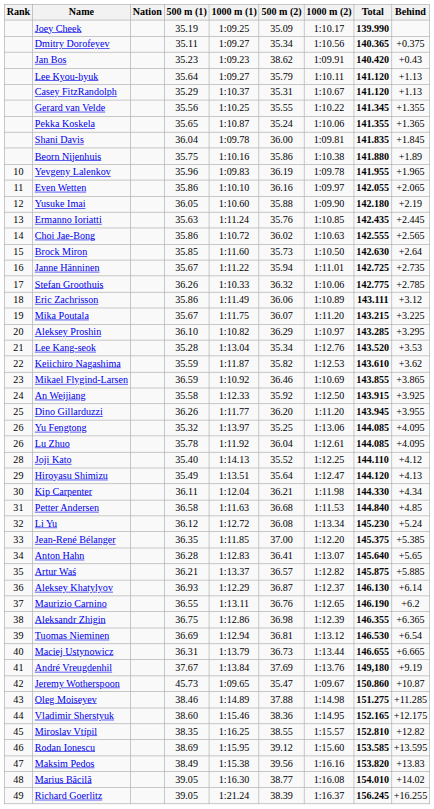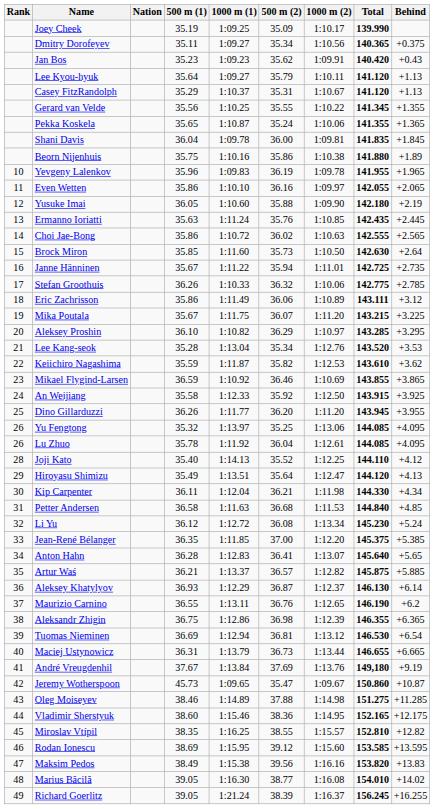 <table class="wikitable sortable" style="text-align:center">
 <tr>
 <th>Rank</th>
 <th>Name</th>
 <th>Nation</th>
 <th>500 m (1)</th>
 <th>1000 m (1)</th>
 <th>500 m (2)</th>
 <th>1000 m (2)</th>
 <th>Total</th>
 <th>Behind</th>
 </tr>
 <tr>
 <td></td>
 <td align=left><a href='#'>Joey Cheek</a></td>
 <td align=left></td>
 <td>35.19</td>
 <td>1:09.25</td>
 <td>35.09</td>
 <td>1:10.17</td>
 <td><strong>139.990</strong></td>
 <td></td>
 </tr>
 <tr>
 <td></td>
 <td align=left><a href='#'>Dmitry Dorofeyev</a></td>
 <td align=left></td>
 <td>35.11</td>
 <td>1:09.27</td>
 <td>35.34</td>
 <td>1:10.56</td>
 <td><strong>140.365</strong></td>
 <td>+0.375</td>
 </tr>
 <tr>
 <td></td>
 <td align=left><a href='#'>Jan Bos</a></td>
 <td align=left></td>
 <td>35.23</td>
 <td>1:09.23</td>
-<td>38.62</td>
+<td>35.62</td>
 <td>1:09.91</td>
 <td><strong>140.420</strong></td>
 <td>+0.43</td>
 </tr>
 <tr>
 <td></td>
 <td align=left><a href='#'>Lee Kyou-hyuk</a></td>
 <td align=left></td>
 <td>35.64</td>
 <td>1:09.27</td>
 <td>35.79</td>
 <td>1:10.11</td>
 <td><strong>141.120</strong></td>
 <td>+1.13</td>
 </tr>
 <tr>
 <td></td>
 <td align=left><a href='#'>Casey FitzRandolph</a></td>
 <td align=left></td>
 <td>35.29</td>
 <td>1:10.37</td>
 <td>35.31</td>
 <td>1:10.67</td>
 <td><strong>141.120</strong></td>
 <td>+1.13</td>
 </tr>
 <tr>
 <td></td>
 <td align=left><a href='#'>Gerard van Velde</a></td>
 <td align=left></td>
 <td>35.56</td>
 <td>1:10.25</td>
 <td>35.55</td>
 <td>1:10.22</td>
 <td><strong>141.345</strong></td>
 <td>+1.355</td>
 </tr>
 <tr>
 <td></td>
 <td align=left><a href='#'>Pekka Koskela</a></td>
 <td align=left></td>
 <td>35.65</td>
 <td>1:10.87</td>
 <td>35.24</td>
 <td>1:10.06</td>
 <td><strong>141.355</strong></td>
 <td>+1.365</td>
 </tr>
 <tr>
 <td></td>
 <td align=left><a href='#'>Shani Davis</a></td>
 <td align=left></td>
 <td>36.04</td>
 <td>1:09.78</td>
 <td>36.00</td>
 <td>1:09.81</td>
 <td><strong>141.835</strong></td>
 <td>+1.845</td>
 </tr>
 <tr>
 <td></td>
 <td align=left><a href='#'>Beorn Nijenhuis</a></td>
 <td align=left></td>
 <td>35.75</td>
 <td>1:10.16</td>
 <td>35.86</td>
 <td>1:10.38</td>
 <td><strong>141.880</strong></td>
 <td>+1.89</td>
 </tr>
 <tr>
 <td>10</td>
 <td align=left><a href='#'>Yevgeny Lalenkov</a></td>
 <td align=left></td>
 <td>35.96</td>
 <td>1:09.83</td>
 <td>36.19</td>
 <td>1:09.78</td>
 <td><strong>141.955</strong></td>
 <td>+1.965</td>
 </tr>
 <tr>
 <td>11</td>
 <td align=left><a href='#'>Even Wetten</a></td>
 <td align=left></td>
 <td>35.86</td>
 <td>1:10.10</td>
 <td>36.16</td>
 <td>1:09.97</td>
 <td><strong>142.055</strong></td>
 <td>+2.065</td>
 </tr>
 <tr>
 <td>12</td>
 <td align=left><a href='#'>Yusuke Imai</a></td>
 <td align=left></td>
 <td>36.05</td>
 <td>1:10.60</td>
 <td>35.88</td>
 <td>1:09.90</td>
 <td><strong>142.180</strong></td>
 <td>+2.19</td>
 </tr>
 <tr>
 <td>13</td>
 <td align=left><a href='#'>Ermanno Ioriatti</a></td>
 <td align=left></td>
 <td>35.63</td>
 <td>1:11.24</td>
 <td>35.76</td>
 <td>1:10.85</td>
 <td><strong>142.435</strong></td>
 <td>+2.445</td>
 </tr>
 <tr>
 <td>14</td>
 <td align=left><a href='#'>Choi Jae-Bong</a></td>
 <td align=left></td>
 <td>35.86</td>
 <td>1:10.72</td>
 <td>36.02</td>
 <td>1:10.63</td>
 <td><strong>142.555</strong></td>
 <td>+2.565</td>
 </tr>
 <tr>
 <td>15</td>
 <td align=left><a href='#'>Brock Miron</a></td>
 <td align=left></td>
 <td>35.85</td>
 <td>1:11.60</td>
 <td>35.73</td>
 <td>1:10.50</td>
 <td><strong>142.630</strong></td>
 <td>+2.64</td>
 </tr>
 <tr>
 <td>16</td>
 <td align=left><a href='#'>Janne Hänninen</a></td>
 <td align=left></td>
 <td>35.67</td>
 <td>1:11.22</td>
 <td>35.94</td>
 <td>1:11.01</td>
 <td><strong>142.725</strong></td>
 <td>+2.735</td>
 </tr>
 <tr>
 <td>17</td>
 <td align=left><a href='#'>Stefan Groothuis</a></td>
 <td align=left></td>
 <td>36.26</td>
 <td>1:10.33</td>
 <td>36.32</td>
 <td>1:10.06</td>
 <td><strong>142.775</strong></td>
 <td>+2.785</td>
 </tr>
 <tr>
 <td>18</td>
 <td align=left><a href='#'>Eric Zachrisson</a></td>
 <td align=left></td>
 <td>35.86</td>
 <td>1:11.49</td>
 <td>36.06</td>
 <td>1:10.89</td>
 <td><strong>143.111</strong></td>
 <td>+3.12</td>
 </tr>
 <tr>
 <td>19</td>
 <td align=left><a href='#'>Mika Poutala</a></td>
 <td align=left></td>
 <td>35.67</td>
 <td>1:11.75</td>
 <td>36.07</td>
 <td>1:11.20</td>
 <td><strong>143.215</strong></td>
 <td>+3.225</td>
 </tr>
 <tr>
 <td>20</td>
 <td align=left><a href='#'>Aleksey Proshin</a></td>
 <td align=left></td>
 <td>36.10</td>
 <td>1:10.82</td>
 <td>36.29</td>
 <td>1:10.97</td>
 <td><strong>143.285</strong></td>
 <td>+3.295</td>
 </tr>
 <tr>
 <td>21</td>
 <td align=left><a href='#'>Lee Kang-seok</a></td>
 <td align=left></td>
 <td>35.28</td>
 <td>1:13.04</td>
 <td>35.34</td>
 <td>1:12.76</td>
 <td><strong>143.520</strong></td>
 <td>+3.53</td>
 </tr>
 <tr>
 <td>22</td>
 <td align=left><a href='#'>Keiichiro Nagashima</a></td>
 <td align=left></td>
 <td>35.59</td>
 <td>1:11.87</td>
 <td>35.82</td>
 <td>1:12.53</td>
 <td><strong>143.610</strong></td>
 <td>+3.62</td>
 </tr>
 <tr>
 <td>23</td>
 <td align=left><a href='#'>Mikael Flygind-Larsen</a></td>
 <td align=left></td>
 <td>36.59</td>
 <td>1:10.92</td>
 <td>36.46</td>
 <td>1:10.69</td>
 <td><strong>143.855</strong></td>
 <td>+3.865</td>
 </tr>
 <tr>
 <td>24</td>
 <td align=left><a href='#'>An Weijiang</a></td>
 <td align=left></td>
 <td>35.58</td>
 <td>1:12.33</td>
 <td>35.92</td>
 <td>1:12.50</td>
 <td><strong>143.915</strong></td>
 <td>+3.925</td>
 </tr>
 <tr>
 <td>25</td>
 <td align=left><a href='#'>Dino Gillarduzzi</a></td>
 <td align=left></td>
 <td>36.26</td>
 <td>1:11.77</td>
 <td>36.20</td>
 <td>1:11.20</td>
 <td><strong>143.945</strong></td>
 <td>+3.955</td>
 </tr>
 <tr>
 <td>26</td>
 <td align=left><a href='#'>Yu Fengtong</a></td>
 <td align=left></td>
 <td>35.32</td>
 <td>1:13.97</td>
 <td>35.25</td>
 <td>1:13.06</td>
 <td><strong>144.085</strong></td>
 <td>+4.095</td>
 </tr>
 <tr>
 <td>26</td>
 <td align=left><a href='#'>Lu Zhuo</a></td>
 <td align=left></td>
 <td>35.78</td>
 <td>1:11.92</td>
 <td>36.04</td>
 <td>1:12.61</td>
 <td><strong>144.085</strong></td>
 <td>+4.095</td>
 </tr>
 <tr>
 <td>28</td>
 <td align=left><a href='#'>Joji Kato</a></td>
 <td align=left></td>
 <td>35.40</td>
 <td>1:14.13</td>
 <td>35.52</td>
 <td>1:12.25</td>
 <td><strong>144.110</strong></td>
 <td>+4.12</td>
 </tr>
 <tr>
 <td>29</td>
 <td align=left><a href='#'>Hiroyasu Shimizu</a></td>
 <td align=left></td>
 <td>35.49</td>
 <td>1:13.51</td>
 <td>35.64</td>
 <td>1:12.47</td>
 <td><strong>144.120</strong></td>
 <td>+4.13</td>
 </tr>
 <tr>
 <td>30</td>
 <td align=left><a href='#'>Kip Carpenter</a></td>
 <td align=left></td>
 <td>36.11</td>
 <td>1:12.04</td>
 <td>36.21</td>
 <td>1:11.98</td>
 <td><strong>144.330</strong></td>
 <td>+4.34</td>
 </tr>
 <tr>
 <td>31</td>
 <td align=left><a href='#'>Petter Andersen</a></td>
 <td align=left></td>
 <td>36.58</td>
 <td>1:11.63</td>
 <td>36.68</td>
 <td>1:11.53</td>
 <td><strong>144.840</strong></td>
 <td>+4.85</td>
 </tr>
 <tr>
 <td>32</td>
 <td align=left><a href='#'>Li Yu</a></td>
 <td align=left></td>
 <td>36.12</td>
 <td>1:12.72</td>
 <td>36.08</td>
 <td>1:13.34</td>
 <td><strong>145.230</strong></td>
 <td>+5.24</td>
 </tr>
 <tr>
 <td>33</td>
 <td align=left><a href='#'>Jean-René Bélanger</a></td>
 <td align=left></td>
 <td>36.35</td>
 <td>1:11.85</td>
 <td>37.00</td>
 <td>1:12.20</td>
 <td><strong>145.375</strong></td>
 <td>+5.385</td>
 </tr>
 <tr>
 <td>34</td>
 <td align=left><a href='#'>Anton Hahn</a></td>
 <td align=left></td>
 <td>36.28</td>
 <td>1:12.83</td>
 <td>36.41</td>
 <td>1:13.07</td>
 <td><strong>145.640</strong></td>
 <td>+5.65</td>
 </tr>
 <tr>
 <td>35</td>
 <td align=left><a href='#'>Artur Waś</a></td>
 <td align=left></td>
 <td>36.21</td>
 <td>1:13.37</td>
 <td>36.57</td>
 <td>1:12.82</td>
 <td><strong>145.875</strong></td>
 <td>+5.885</td>
 </tr>
 <tr>
 <td>36</td>
 <td align=left><a href='#'>Aleksey Khatylyov</a></td>
 <td align=left></td>
 <td>36.93</td>
 <td>1:12.29</td>
 <td>36.87</td>
 <td>1:12.37</td>
 <td><strong>146.130</strong></td>
 <td>+6.14</td>
 </tr>
 <tr>
 <td>37</td>
 <td align=left><a href='#'>Maurizio Carnino</a></td>
 <td align=left></td>
 <td>36.55</td>
 <td>1:13.11</td>
 <td>36.76</td>
 <td>1:12.65</td>
 <td><strong>146.190</strong></td>
 <td>+6.2</td>
 </tr>
 <tr>
 <td>38</td>
 <td align=left><a href='#'>Aleksandr Zhigin</a></td>
 <td align=left></td>
 <td>36.75</td>
 <td>1:12.86</td>
 <td>36.98</td>
 <td>1:12.39</td>
 <td><strong>146.355</strong></td>
 <td>+6.365</td>
 </tr>
 <tr>
 <td>39</td>
 <td align=left><a href='#'>Tuomas Nieminen</a></td>
 <td align=left></td>
 <td>36.69</td>
 <td>1:12.94</td>
 <td>36.81</td>
 <td>1:13.12</td>
 <td><strong>146.530</strong></td>
 <td>+6.54</td>
 </tr>
 <tr>
 <td>40</td>
 <td align=left><a href='#'>Maciej Ustynowicz</a></td>
 <td align=left></td>
 <td>36.31</td>
 <td>1:13.79</td>
 <td>36.73</td>
 <td>1:13.44</td>
 <td><strong>146.655</strong></td>
 <td>+6.665</td>
 </tr>
 <tr>
 <td>41</td>
 <td align=left><a href='#'>André Vreugdenhil</a></td>
 <td align=left></td>
 <td>37.67</td>
 <td>1:13.84</td>
 <td>37.69</td>
 <td>1:13.76</td>
 <td><strong>149,180</strong></td>
 <td>+9.19</td>
 </tr>
 <tr>
 <td>42</td>
 <td align=left><a href='#'>Jeremy Wotherspoon</a></td>
 <td align=left></td>
 <td>45.73</td>
 <td>1:09.65</td>
 <td>35.47</td>
 <td>1:09.67</td>
 <td><strong>150.860</strong></td>
 <td>+10.87</td>
 </tr>
 <tr>
 <td>43</td>
 <td align=left><a href='#'>Oleg Moiseyev</a></td>
 <td align=left></td>
 <td>38.46</td>
 <td>1:14.89</td>
 <td>37.88</td>
 <td>1:14.98</td>
 <td><strong>151.275</strong></td>
 <td>+11.285</td>
 </tr>
 <tr>
 <td>44</td>
 <td align=left><a href='#'>Vladimir Sherstyuk</a></td>
 <td align=left></td>
 <td>38.60</td>
 <td>1:15.46</td>
 <td>38.36</td>
 <td>1:14.95</td>
 <td><strong>152.165</strong></td>
 <td>+12.175</td>
 </tr>
 <tr>
 <td>45</td>
 <td align=left><a href='#'>Miroslav Vtípil</a></td>
 <td align=left></td>
 <td>38.35</td>
 <td>1:16.25</td>
 <td>38.55</td>
 <td>1:15.57</td>
 <td><strong>152.810</strong></td>
 <td>+12.82</td>
 </tr>
 <tr>
 <td>46</td>
 <td align=left><a href='#'>Rodan Ionescu</a></td>
 <td align=left></td>
 <td>38.69</td>
 <td>1:15.95</td>
 <td>39.12</td>
 <td>1:15.60</td>
 <td><strong>153.585</strong></td>
 <td>+13.595</td>
 </tr>
 <tr>
 <td>47</td>
 <td align=left><a href='#'>Maksim Pedos</a></td>
 <td align=left></td>
 <td>38.49</td>
 <td>1:15.38</td>
 <td>39.56</td>
 <td>1:16.16</td>
 <td><strong>153.820</strong></td>
 <td>+13.83</td>
 </tr>
 <tr>
 <td>48</td>
 <td align=left><a href='#'>Marius Băcilă</a></td>
 <td align=left></td>
 <td>39.05</td>
 <td>1:16.30</td>
 <td>38.77</td>
 <td>1:16.08</td>
 <td><strong>154.010</strong></td>
 <td>+14.02</td>
 </tr>
 <tr>
 <td>49</td>
 <td align=left><a href='#'>Richard Goerlitz</a></td>
 <td align=left></td>
 <td>39.05</td>
 <td>1:21.24</td>
 <td>38.39</td>
 <td>1:16.37</td>
 <td><strong>156.245</strong></td>
 <td>+16.255</td>
 </tr>
 </table>
